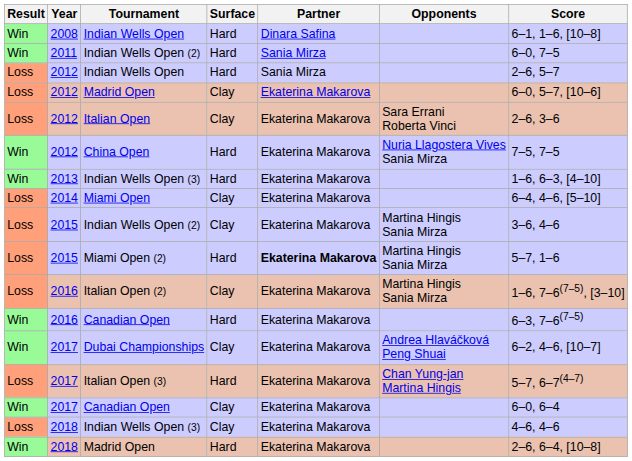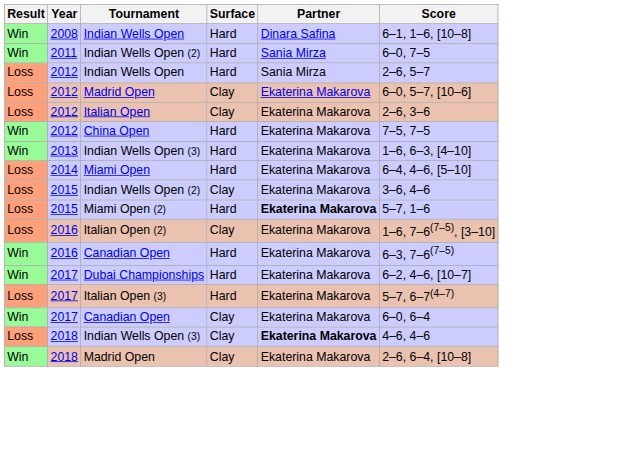 <table class="sortable wikitable">
 <tr>
 <th>Result</th>
 <th>Year</th>
 <th>Tournament</th>
 <th>Surface</th>
 <th>Partner</th>
-<th>Opponents</th>
 <th class=unsortable>Score</th>
 </tr>
 <tr style=background:#ccf>
 <td bgcolor=98FB98>Win</td>
 <td><a href='#'>2008</a></td>
 <td><a href='#'>Indian Wells Open</a></td>
 <td>Hard</td>
 <td> <a href='#'>Dinara Safina</a></td>
-<td></td>
 <td>6–1, 1–6, [10–8]</td>
 </tr>
 <tr style=background:#ccf>
 <td bgcolor=98FB98>Win</td>
 <td><a href='#'>2011</a></td>
 <td>Indian Wells Open <small>(2)</small></td>
 <td>Hard</td>
 <td> <a href='#'>Sania Mirza</a></td>
-<td></td>
 <td>6–0, 7–5</td>
 </tr>
 <tr style=background:#ccf>
 <td bgcolor=FFA07A>Loss</td>
 <td><a href='#'>2012</a></td>
 <td>Indian Wells Open</td>
 <td>Hard</td>
 <td> Sania Mirza</td>
-<td></td>
 <td>2–6, 5–7</td>
 </tr>
 <tr style=background:#ebc2af>
 <td bgcolor=FFA07A>Loss</td>
 <td><a href='#'>2012</a></td>
 <td><a href='#'>Madrid Open</a></td>
 <td>Clay</td>
 <td> <a href='#'>Ekaterina Makarova</a></td>
-<td></td>
 <td>6–0, 5–7, [10–6]</td>
 </tr>
 <tr style=background:#ebc2af>
 <td bgcolor=FFA07A>Loss</td>
 <td><a href='#'>2012</a></td>
 <td><a href='#'>Italian Open</a></td>
 <td>Clay</td>
 <td> Ekaterina Makarova</td>
-<td> Sara Errani<br> Roberta Vinci</td>
 <td>2–6, 3–6</td>
 </tr>
 <tr style=background:#ccf>
 <td bgcolor=98FB98>Win</td>
 <td><a href='#'>2012</a></td>
 <td><a href='#'>China Open</a></td>
 <td>Hard</td>
 <td> Ekaterina Makarova</td>
-<td> <a href='#'>Nuria Llagostera Vives</a><br> Sania Mirza</td>
 <td>7–5, 7–5</td>
 </tr>
 <tr style=background:#ccf>
 <td bgcolor=98FB98>Win</td>
 <td><a href='#'>2013</a></td>
 <td>Indian Wells Open <small>(3)</small></td>
 <td>Hard</td>
 <td> Ekaterina Makarova</td>
-<td></td>
 <td>1–6, 6–3, [4–10]</td>
 </tr>
 <tr style=background:#ccf>
 <td bgcolor=ffa07a>Loss</td>
 <td><a href='#'>2014</a></td>
 <td><a href='#'>Miami Open</a></td>
-<td>Clay</td>
+<td>Hard</td>
 <td> Ekaterina Makarova</td>
-<td></td>
 <td>6–4, 4–6, [5–10]</td>
 </tr>
 <tr style=background:#ccf>
 <td bgcolor=ffa07a>Loss</td>
 <td><a href='#'>2015</a></td>
 <td>Indian Wells Open <small>(2)</small></td>
 <td>Clay</td>
 <td> Ekaterina Makarova</td>
-<td> Martina Hingis<br> Sania Mirza</td>
 <td>3–6, 4–6</td>
 </tr>
 <tr style=background:#ccf>
 <td bgcolor=ffa07a>Loss</td>
 <td><a href='#'>2015</a></td>
 <td>Miami Open <small>(2)</small></td>
 <td>Hard</td>
 <td><strong> Ekaterina Makarova</strong></td>
-<td> Martina Hingis<br> Sania Mirza</td>
 <td>5–7, 1–6</td>
 </tr>
 <tr style=background:#ebc2af>
 <td bgcolor=ffa07a>Loss</td>
 <td><a href='#'>2016</a></td>
 <td>Italian Open <small>(2)</small></td>
 <td>Clay</td>
 <td> Ekaterina Makarova</td>
-<td> Martina Hingis<br> Sania Mirza</td>
 <td>1–6, 7–6<sup>(7–5)</sup>, [3–10]</td>
 </tr>
 <tr style=background:#ccf>
 <td bgcolor=98FB98>Win</td>
 <td><a href='#'>2016</a></td>
 <td><a href='#'>Canadian Open</a></td>
 <td>Hard</td>
 <td> Ekaterina Makarova</td>
-<td></td>
 <td>6–3, 7–6<sup>(7–5)</sup></td>
 </tr>
 <tr style=background:#ccf>
 <td bgcolor=98FB98>Win</td>
 <td><a href='#'>2017</a></td>
 <td><a href='#'>Dubai Championships</a></td>
-<td>Clay</td>
+<td>Hard</td>
 <td> Ekaterina Makarova</td>
-<td> <a href='#'>Andrea Hlaváčková</a> <br>  <a href='#'>Peng Shuai</a></td>
 <td>6–2, 4–6, [10–7]</td>
 </tr>
 <tr bgcolor=EBC2AF>
 <td bgcolor=ffa07a>Loss</td>
 <td><a href='#'>2017</a></td>
 <td>Italian Open <small>(3)</small></td>
 <td>Hard</td>
 <td> Ekaterina Makarova</td>
-<td> <a href='#'>Chan Yung-jan</a> <br>  <a href='#'>Martina Hingis</a></td>
 <td>5–7, 6–7<sup>(4–7)</sup></td>
 </tr>
 <tr style=background:#ccf>
 <td bgcolor=98FB98>Win</td>
 <td><a href='#'>2017</a></td>
 <td><a href='#'>Canadian Open</a></td>
 <td>Clay</td>
 <td> Ekaterina Makarova</td>
-<td></td>
 <td>6–0, 6–4</td>
 </tr>
 <tr style=background:#ccf>
 <td bgcolor=ffa07a>Loss</td>
 <td><a href='#'>2018</a></td>
 <td>Indian Wells Open <small>(3)</small></td>
 <td>Clay</td>
-<td> Ekaterina Makarova</td>
-<td></td>
+<td><strong> Ekaterina Makarova</strong></td>
 <td>4–6, 4–6</td>
 </tr>
 <tr style=background:#ebc2af>
 <td bgcolor=98FB98>Win</td>
 <td><a href='#'>2018</a></td>
 <td>Madrid Open</td>
-<td>Hard</td>
+<td>Clay</td>
 <td> Ekaterina Makarova</td>
-<td></td>
 <td>2–6, 6–4, [10–8]</td>
 </tr>
 </table>
